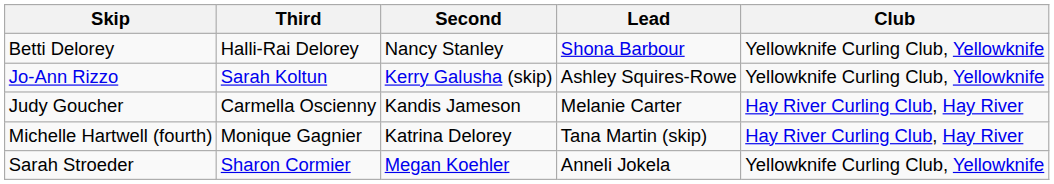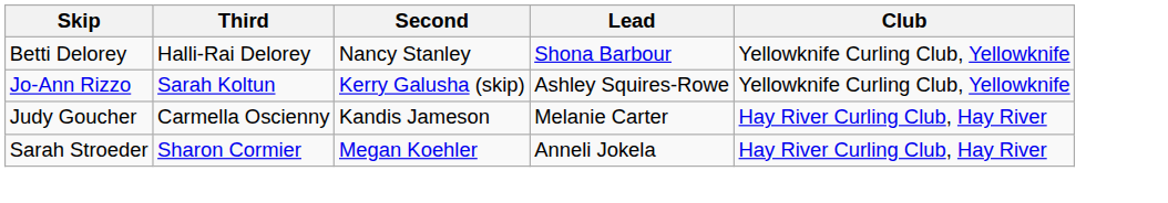 <table class="wikitable">
 <tr>
 <th>Skip</th>
 <th>Third</th>
 <th>Second</th>
 <th>Lead</th>
 <th>Club</th>
 </tr>
 <tr>
 <td>Betti Delorey</td>
 <td>Halli-Rai Delorey</td>
 <td>Nancy Stanley</td>
 <td><a href='#'>Shona Barbour</a></td>
 <td>Yellowknife Curling Club, <a href='#'>Yellowknife</a></td>
 </tr>
 <tr>
 <td><a href='#'>Jo-Ann Rizzo</a></td>
 <td><a href='#'>Sarah Koltun</a></td>
 <td><a href='#'>Kerry Galusha</a> (skip)</td>
 <td>Ashley Squires-Rowe</td>
 <td>Yellowknife Curling Club, <a href='#'>Yellowknife</a></td>
 </tr>
 <tr>
 <td>Judy Goucher</td>
 <td>Carmella Oscienny</td>
 <td>Kandis Jameson</td>
 <td>Melanie Carter</td>
 <td><a href='#'>Hay River Curling Club</a>, <a href='#'>Hay River</a></td>
 </tr>
 <tr>
-<td>Michelle Hartwell (fourth)</td>
-<td>Monique Gagnier</td>
-<td>Katrina Delorey</td>
-<td>Tana Martin (skip)</td>
-<td><a href='#'>Hay River Curling Club</a>, <a href='#'>Hay River</a></td>
-</tr>
-<tr>
 <td>Sarah Stroeder</td>
 <td><a href='#'>Sharon Cormier</a></td>
 <td><a href='#'>Megan Koehler</a></td>
 <td>Anneli Jokela</td>
-<td>Yellowknife Curling Club, <a href='#'>Yellowknife</a></td>
+<td><a href='#'>Hay River Curling Club</a>, <a href='#'>Hay River</a></td>
 </tr>
 </table>
